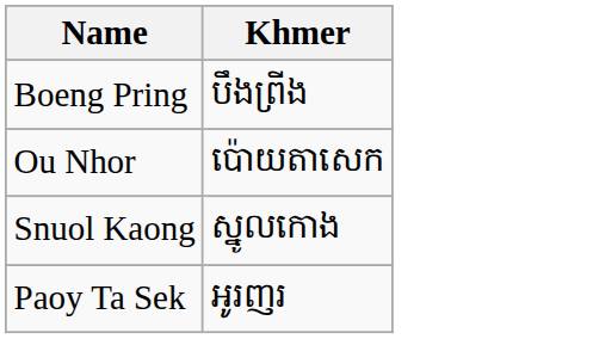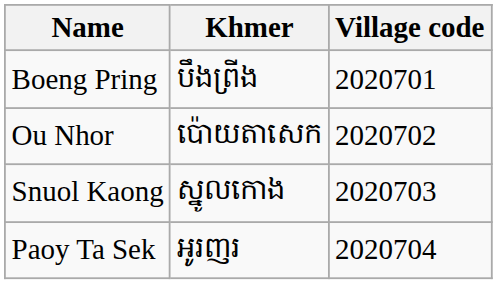 <table class="wikitable sortable">
 <tr>
 <th>Name</th>
 <th>Khmer</th>
+<th>Village code</th>
 </tr>
 <tr>
 <td>Boeng Pring</td>
 <td>បឹងព្រីង</td>
+<td>2020701</td>
 </tr>
 <tr>
 <td>Ou Nhor</td>
 <td>ប៉ោយតាសេក</td>
+<td>2020702</td>
 </tr>
 <tr>
 <td>Snuol Kaong</td>
 <td>ស្នូលកោង</td>
+<td>2020703</td>
 </tr>
 <tr>
 <td>Paoy Ta Sek</td>
 <td>អូរញរ</td>
+<td>2020704</td>
 </tr>
 </table>
